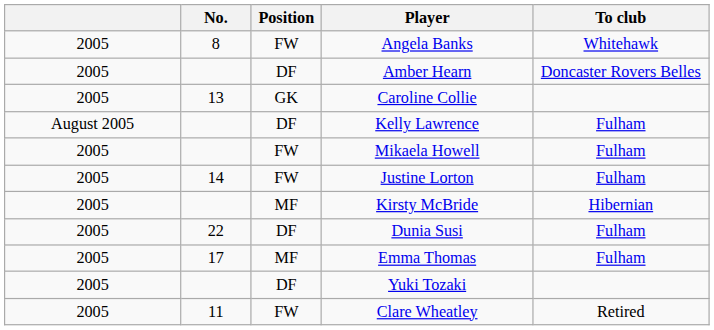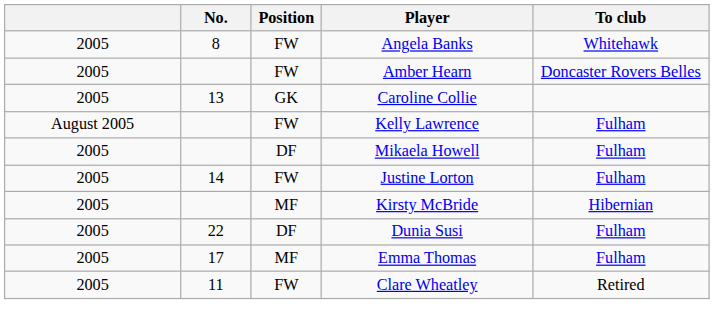 <table class="wikitable sortable" style="width:95%; text-align:center; font-size:85%; text-align:center;">
 <tr>
 <th width="25%"></th>
 <th width="10%">No.</th>
 <th width="10%">Position</th>
 <th>Player</th>
 <th width="25%">To club</th>
 </tr>
 <tr>
 <td>2005</td>
 <td>8</td>
 <td>FW</td>
 <td> <a href='#'>Angela Banks</a></td>
 <td> <a href='#'>Whitehawk</a></td>
 </tr>
 <tr>
 <td>2005</td>
 <td></td>
-<td>DF</td>
+<td>FW</td>
 <td> <a href='#'>Amber Hearn</a></td>
 <td> <a href='#'>Doncaster Rovers Belles</a></td>
 </tr>
 <tr>
 <td>2005</td>
 <td>13</td>
 <td>GK</td>
 <td><a href='#'>Caroline Collie</a></td>
 <td></td>
 </tr>
 <tr>
 <td>August 2005</td>
 <td></td>
-<td>DF</td>
+<td>FW</td>
 <td><a href='#'>Kelly Lawrence</a></td>
 <td> <a href='#'>Fulham</a></td>
 </tr>
 <tr>
 <td>2005</td>
 <td></td>
-<td>FW</td>
+<td>DF</td>
 <td> <a href='#'>Mikaela Howell</a></td>
 <td> <a href='#'>Fulham</a></td>
 </tr>
 <tr>
 <td>2005</td>
 <td>14</td>
 <td>FW</td>
 <td> <a href='#'>Justine Lorton</a></td>
 <td> <a href='#'>Fulham</a></td>
 </tr>
 <tr>
 <td>2005</td>
 <td></td>
 <td>MF</td>
 <td> <a href='#'>Kirsty McBride</a></td>
 <td> <a href='#'>Hibernian</a></td>
 </tr>
 <tr>
 <td>2005</td>
 <td>22</td>
 <td>DF</td>
 <td> <a href='#'>Dunia Susi</a></td>
 <td> <a href='#'>Fulham</a></td>
 </tr>
 <tr>
 <td>2005</td>
 <td>17</td>
 <td>MF</td>
 <td> <a href='#'>Emma Thomas</a></td>
 <td> <a href='#'>Fulham</a></td>
 </tr>
 <tr>
 <td>2005</td>
-<td></td>
-<td>DF</td>
-<td><a href='#'>Yuki Tozaki</a></td>
-<td></td>
-</tr>
-<tr>
-<td>2005</td>
 <td>11</td>
 <td>FW</td>
 <td> <a href='#'>Clare Wheatley</a></td>
 <td>Retired</td>
 </tr>
 </table>
